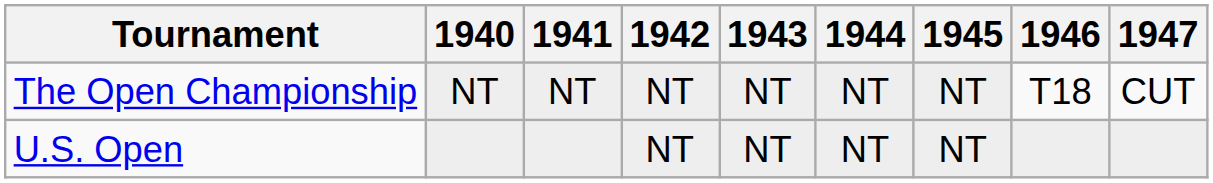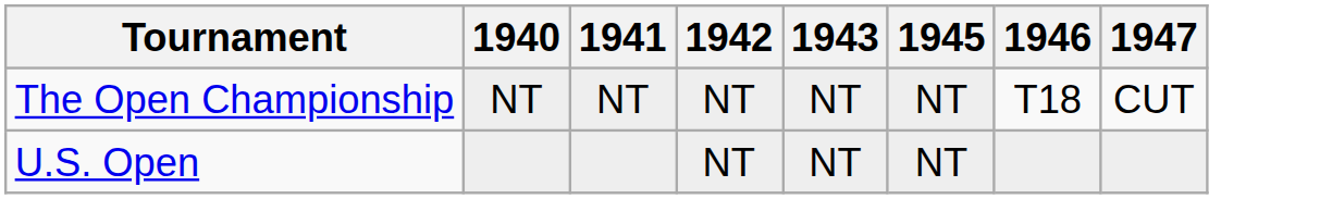 <table class="wikitable" style="font-size:95%;text-align:center;">
 <tr>
 <th>Tournament</th>
 <th>1940</th>
 <th>1941</th>
 <th>1942</th>
 <th>1943</th>
-<th>1944</th>
 <th>1945</th>
 <th>1946</th>
 <th>1947</th>
 </tr>
 <tr>
 <td align=left><a href='#'>The Open Championship</a></td>
-<td style="background:#eeeeee;">NT</td>
 <td style="background:#eeeeee;">NT</td>
 <td style="background:#eeeeee;">NT</td>
 <td style="background:#eeeeee;">NT</td>
 <td style="background:#eeeeee;">NT</td>
 <td style="background:#eeeeee;">NT</td>
 <td>T18</td>
 <td>CUT</td>
 </tr>
 <tr>
 <td align=left><a href='#'>U.S. Open</a></td>
 <td style="background:#eeeeee;"></td>
 <td style="background:#eeeeee;"></td>
 <td style="background:#eeeeee;">NT</td>
 <td style="background:#eeeeee;">NT</td>
 <td style="background:#eeeeee;">NT</td>
-<td style="background:#eeeeee;">NT</td>
 <td style="background:#eeeeee;"></td>
 <td style="background:#eeeeee;"></td>
 </tr>
 </table>
